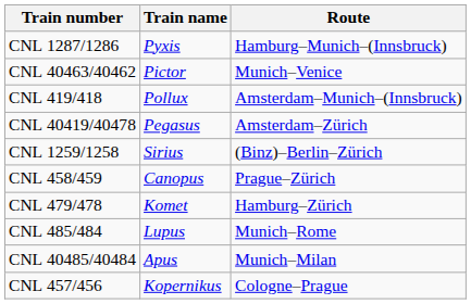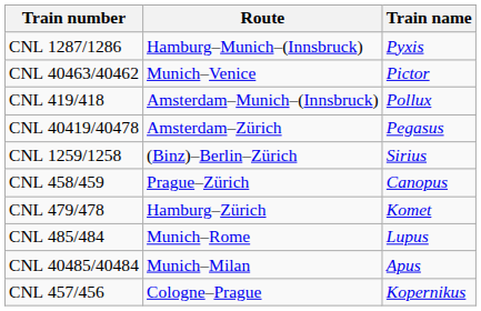 <table class="wikitable float-right">
 <tr class="hintergrundfarbe5">
 <th style="width:100px;">Train number</th>
+<th>Route</th>
 <th>Train name</th>
-<th>Route</th>
 </tr>
 <tr>
 <td>CNL 1287/1286</td>
+<td><a href='#'>Hamburg</a>–<a href='#'>Munich</a>–(<a href='#'>Innsbruck</a>)</td>
 <td><em><a href='#'>Pyxis</a></em></td>
-<td><a href='#'>Hamburg</a>–<a href='#'>Munich</a>–(<a href='#'>Innsbruck</a>)</td>
 </tr>
 <tr>
 <td>CNL 40463/40462</td>
+<td><a href='#'>Munich</a>–<a href='#'>Venice</a></td>
 <td><em><a href='#'>Pictor</a></em></td>
-<td><a href='#'>Munich</a>–<a href='#'>Venice</a></td>
 </tr>
 <tr>
 <td>CNL 419/418</td>
+<td><a href='#'>Amsterdam</a>–<a href='#'>Munich</a>–(<a href='#'>Innsbruck</a>)</td>
 <td><a href='#'><em>Pollux</em></a></td>
-<td><a href='#'>Amsterdam</a>–<a href='#'>Munich</a>–(<a href='#'>Innsbruck</a>)</td>
 </tr>
 <tr>
 <td>CNL 40419/40478</td>
+<td><a href='#'>Amsterdam</a>–<a href='#'>Zürich</a></td>
 <td><em><a href='#'>Pegasus</a></em></td>
-<td><a href='#'>Amsterdam</a>–<a href='#'>Zürich</a></td>
 </tr>
 <tr>
 <td>CNL 1259/1258</td>
+<td>(<a href='#'>Binz</a>)–<a href='#'>Berlin</a>–<a href='#'>Zürich</a></td>
 <td><em><a href='#'>Sirius</a></em></td>
-<td>(<a href='#'>Binz</a>)–<a href='#'>Berlin</a>–<a href='#'>Zürich</a></td>
 </tr>
 <tr>
 <td>CNL 458/459</td>
+<td><a href='#'>Prague</a>–<a href='#'>Zürich</a></td>
 <td><em><a href='#'>Canopus</a></em></td>
-<td><a href='#'>Prague</a>–<a href='#'>Zürich</a></td>
 </tr>
 <tr>
 <td>CNL 479/478</td>
+<td><a href='#'>Hamburg</a>–<a href='#'>Zürich</a></td>
 <td><a href='#'><em>Komet</em></a></td>
-<td><a href='#'>Hamburg</a>–<a href='#'>Zürich</a></td>
 </tr>
 <tr>
 <td>CNL 485/484</td>
+<td><a href='#'>Munich</a>–<a href='#'>Rome</a></td>
 <td><a href='#'><em>Lupus</em></a></td>
-<td><a href='#'>Munich</a>–<a href='#'>Rome</a></td>
 </tr>
 <tr>
 <td>CNL 40485/40484</td>
+<td><a href='#'>Munich</a>–<a href='#'>Milan</a></td>
 <td><em><a href='#'>Apus</a></em></td>
-<td><a href='#'>Munich</a>–<a href='#'>Milan</a></td>
 </tr>
 <tr>
 <td>CNL 457/456</td>
+<td><a href='#'>Cologne</a>–<a href='#'>Prague</a></td>
 <td><a href='#'><em>Kopernikus</em></a></td>
-<td><a href='#'>Cologne</a>–<a href='#'>Prague</a></td>
 </tr>
 </table>
